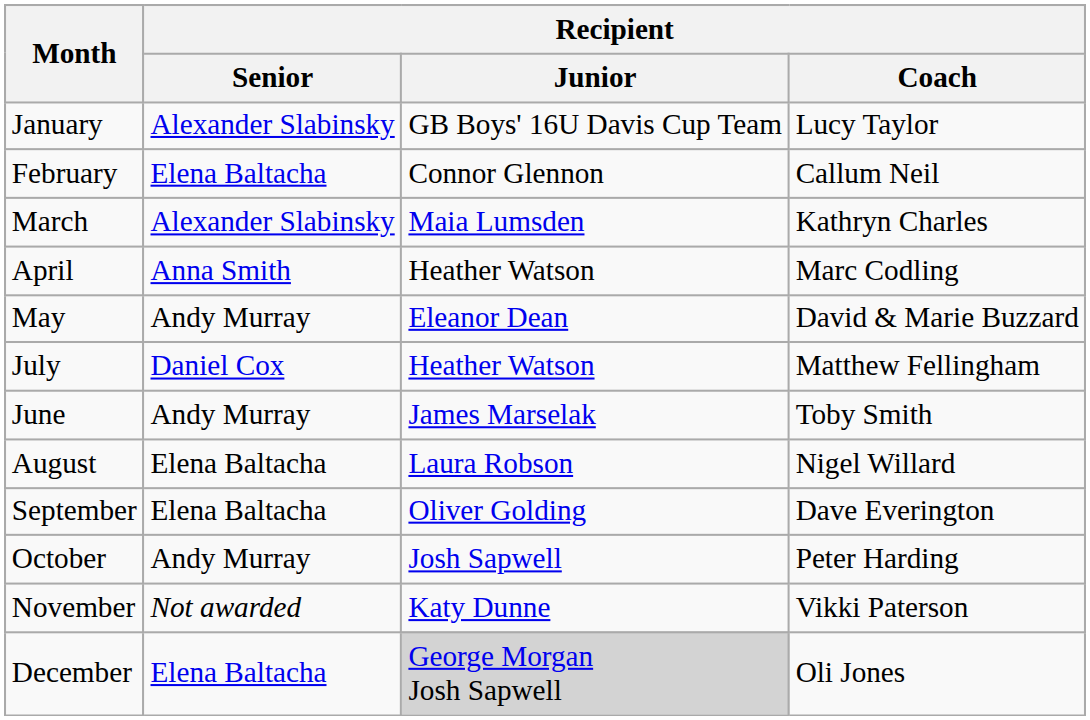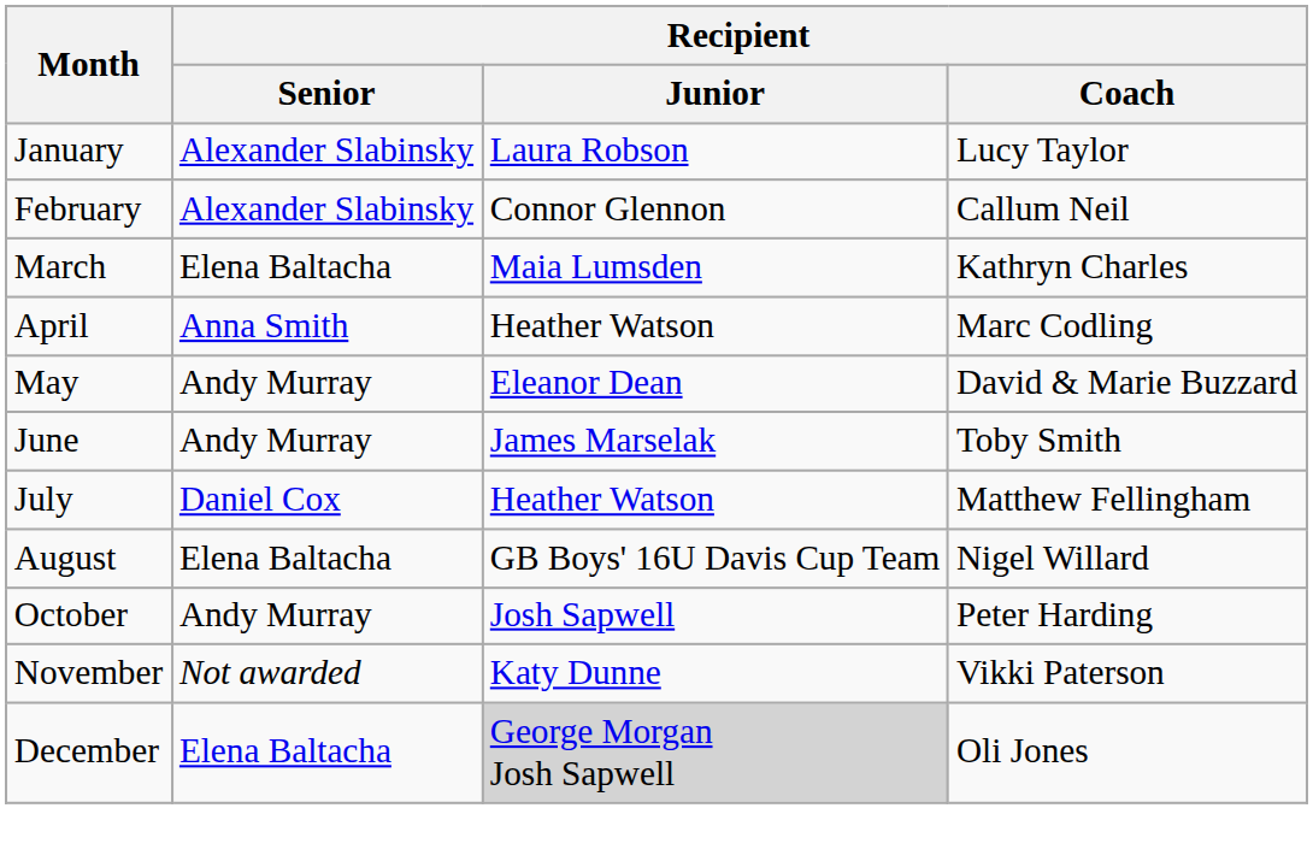 <table class=wikitable style="font-size:90%">
 <tr>
 <th rowspan=2>Month</th>
 <th colspan=3>Recipient</th>
 </tr>
 <tr>
 <th>Senior</th>
 <th>Junior</th>
 <th>Coach</th>
 </tr>
 <tr>
 <td>January</td>
 <td><a href='#'>Alexander Slabinsky</a></td>
-<td>GB Boys' 16U Davis Cup Team</td>
+<td><a href='#'>Laura Robson</a></td>
 <td>Lucy Taylor</td>
 </tr>
 <tr>
 <td>February</td>
-<td><a href='#'>Elena Baltacha</a></td>
+<td><a href='#'>Alexander Slabinsky</a></td>
 <td>Connor Glennon</td>
 <td>Callum Neil</td>
 </tr>
 <tr>
 <td>March</td>
-<td><a href='#'>Alexander Slabinsky</a></td>
+<td>Elena Baltacha</td>
 <td><a href='#'>Maia Lumsden</a></td>
 <td>Kathryn Charles</td>
 </tr>
 <tr>
 <td>April</td>
 <td><a href='#'>Anna Smith</a></td>
 <td>Heather Watson</td>
 <td>Marc Codling</td>
 </tr>
 <tr>
 <td>May</td>
 <td>Andy Murray</td>
 <td><a href='#'>Eleanor Dean</a></td>
 <td>David & Marie Buzzard</td>
 </tr>
 <tr>
+<td>June</td>
+<td>Andy Murray</td>
+<td><a href='#'>James Marselak</a></td>
+<td>Toby Smith</td>
+</tr>
+<tr>
 <td>July</td>
 <td><a href='#'>Daniel Cox</a></td>
 <td><a href='#'>Heather Watson</a></td>
 <td>Matthew Fellingham</td>
 </tr>
 <tr>
-<td>June</td>
-<td>Andy Murray</td>
-<td><a href='#'>James Marselak</a></td>
-<td>Toby Smith</td>
-</tr>
-<tr>
 <td>August</td>
 <td>Elena Baltacha</td>
-<td><a href='#'>Laura Robson</a></td>
+<td>GB Boys' 16U Davis Cup Team</td>
 <td>Nigel Willard</td>
-</tr>
-<tr>
-<td>September</td>
-<td>Elena Baltacha</td>
-<td><a href='#'>Oliver Golding</a></td>
-<td>Dave Everington</td>
 </tr>
 <tr>
 <td>October</td>
 <td>Andy Murray</td>
 <td><a href='#'>Josh Sapwell</a></td>
 <td>Peter Harding</td>
 </tr>
 <tr>
 <td>November</td>
 <td><em>Not awarded</em></td>
 <td><a href='#'>Katy Dunne</a></td>
 <td>Vikki Paterson</td>
 </tr>
 <tr>
 <td>December</td>
 <td><a href='#'>Elena Baltacha</a></td>
 <td style="background: lightgrey;"><a href='#'>George Morgan</a><br>Josh Sapwell</td>
 <td>Oli Jones</td>
 </tr>
 </table>
